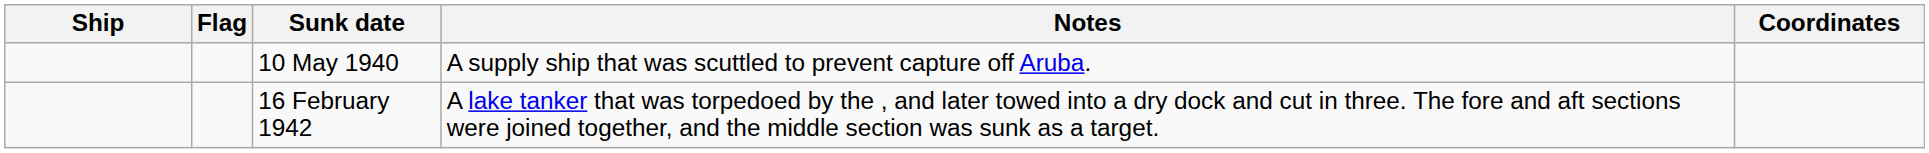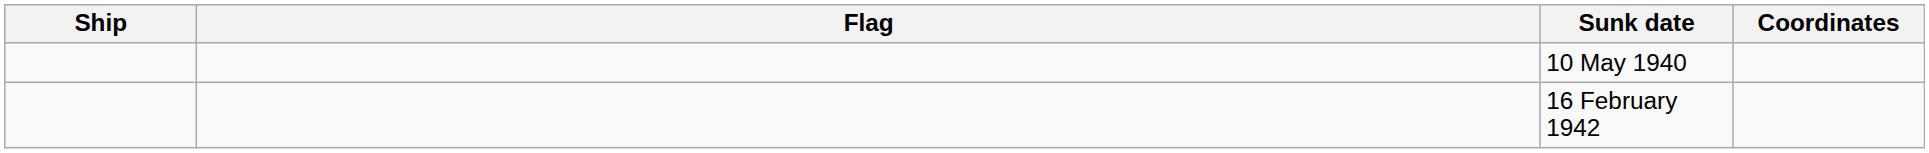 <table class="wikitable" style="width:100%" |>
 <tr>
 <th style="width:10%">Ship</th>
 <th>Flag</th>
 <th style="width:10%">Sunk date</th>
-<th style="width:70%">Notes</th>
 <th style="width:10%">Coordinates</th>
 </tr>
 <tr>
 <td></td>
 <td></td>
 <td>10 May 1940</td>
-<td>A supply ship that was scuttled to prevent capture off <a href='#'>Aruba</a>.</td>
 <td></td>
 </tr>
 <tr>
 <td></td>
 <td></td>
 <td>16 February 1942</td>
-<td>A <a href='#'>lake tanker</a> that was torpedoed by the , and later towed into a dry dock and cut in three. The fore and aft sections were joined together, and the middle section was sunk as a target.</td>
 <td></td>
 </tr>
 </table>
